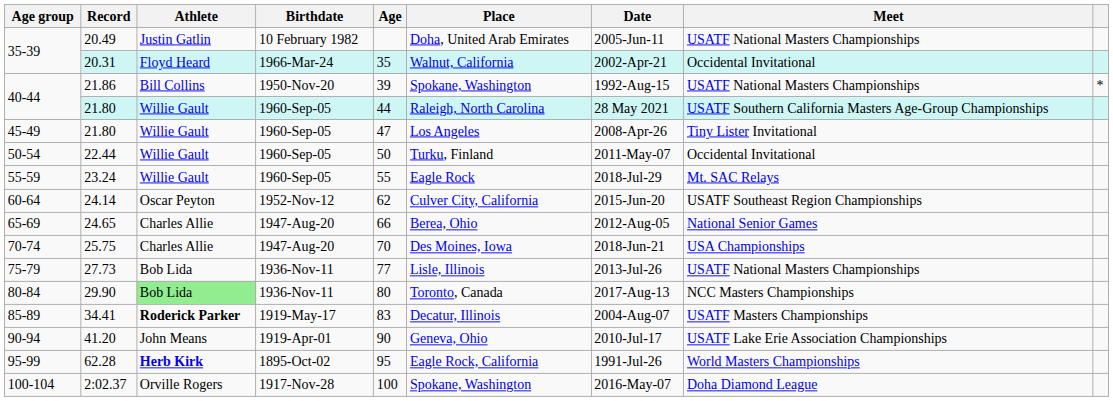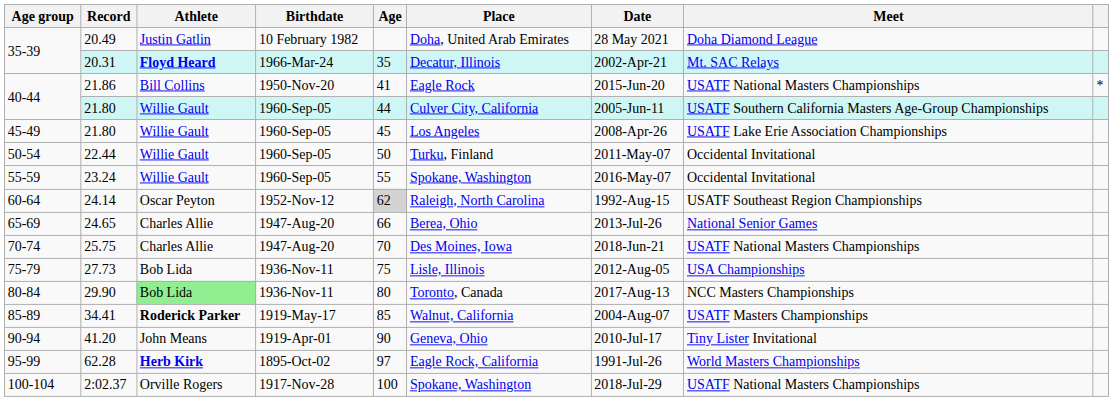 <table class="wikitable" style="font-size:95%; width: 95%">
 <tr>
 <th>Age group</th>
 <th>Record</th>
 <th>Athlete</th>
 <th>Birthdate</th>
 <th>Age</th>
 <th>Place</th>
 <th>Date</th>
 <th>Meet</th>
 <th></th>
 </tr>
 <tr>
 <td rowspan=2>35-39</td>
 <td>20.49 </td>
 <td><a href='#'>Justin Gatlin</a></td>
 <td>10 February 1982</td>
 <td></td>
 <td><a href='#'>Doha</a>, United Arab Emirates</td>
-<td>2005-Jun-11</td>
-<td><a href='#'>USATF</a> National Masters Championships</td>
+<td>28 May 2021</td>
+<td><a href='#'>Doha Diamond League</a></td>
 <td></td>
 </tr>
 <tr style="background:#cef6f5;">
 <td>20.31 </td>
-<td><a href='#'>Floyd Heard</a></td>
+<td><strong><a href='#'>Floyd Heard</a></strong></td>
 <td>1966-Mar-24</td>
 <td>35</td>
-<td><a href='#'>Walnut, California</a></td>
+<td><a href='#'>Decatur, Illinois</a></td>
 <td>2002-Apr-21</td>
-<td>Occidental Invitational</td>
+<td><a href='#'>Mt. SAC Relays</a></td>
 <td></td>
 </tr>
 <tr>
 <td rowspan=2>40-44</td>
 <td>21.86</td>
 <td><a href='#'>Bill Collins</a></td>
 <td>1950-Nov-20</td>
-<td>39</td>
-<td><a href='#'>Spokane, Washington</a></td>
-<td>1992-Aug-15</td>
+<td>41</td>
+<td><a href='#'>Eagle Rock</a></td>
+<td>2015-Jun-20</td>
 <td><a href='#'>USATF</a> National Masters Championships</td>
 <td>*</td>
 </tr>
 <tr style="background:#cef6f5;">
 <td>21.80 </td>
 <td><a href='#'>Willie Gault</a></td>
 <td>1960-Sep-05</td>
 <td>44</td>
-<td><a href='#'>Raleigh, North Carolina</a></td>
-<td>28 May 2021</td>
+<td><a href='#'>Culver City, California</a></td>
+<td>2005-Jun-11</td>
 <td><a href='#'>USATF</a> Southern California Masters Age-Group Championships</td>
 <td></td>
 </tr>
 <tr>
 <td>45-49</td>
 <td>21.80 </td>
 <td><a href='#'>Willie Gault</a></td>
 <td>1960-Sep-05</td>
-<td>47</td>
+<td>45</td>
 <td><a href='#'>Los Angeles</a></td>
 <td>2008-Apr-26</td>
-<td><a href='#'>Tiny Lister</a> Invitational</td>
+<td><a href='#'>USATF</a> Lake Erie Association Championships</td>
 <td></td>
 </tr>
 <tr>
 <td>50-54</td>
 <td>22.44 </td>
 <td><a href='#'>Willie Gault</a></td>
 <td>1960-Sep-05</td>
 <td>50</td>
 <td><a href='#'>Turku</a>, Finland</td>
 <td>2011-May-07</td>
 <td>Occidental Invitational</td>
 <td></td>
 </tr>
 <tr>
 <td>55-59</td>
 <td>23.24 </td>
 <td><a href='#'>Willie Gault</a></td>
 <td>1960-Sep-05</td>
 <td>55</td>
-<td><a href='#'>Eagle Rock</a></td>
-<td>2018-Jul-29</td>
-<td><a href='#'>Mt. SAC Relays</a></td>
+<td><a href='#'>Spokane, Washington</a></td>
+<td>2016-May-07</td>
+<td>Occidental Invitational</td>
 <td></td>
 </tr>
 <tr>
 <td>60-64</td>
 <td>24.14 </td>
 <td>Oscar Peyton</td>
 <td>1952-Nov-12</td>
-<td>62</td>
-<td><a href='#'>Culver City, California</a></td>
-<td>2015-Jun-20</td>
+<td style="background: lightgrey;">62</td>
+<td><a href='#'>Raleigh, North Carolina</a></td>
+<td>1992-Aug-15</td>
 <td>USATF Southeast Region Championships</td>
 <td></td>
 </tr>
 <tr>
 <td>65-69</td>
 <td>24.65 </td>
 <td>Charles Allie</td>
 <td>1947-Aug-20</td>
 <td>66</td>
 <td><a href='#'>Berea, Ohio</a></td>
-<td>2012-Aug-05</td>
+<td>2013-Jul-26</td>
 <td><a href='#'>National Senior Games</a></td>
 <td></td>
 </tr>
 <tr>
 <td>70-74</td>
 <td>25.75 </td>
 <td>Charles Allie</td>
 <td>1947-Aug-20</td>
 <td>70</td>
 <td><a href='#'>Des Moines, Iowa</a></td>
 <td>2018-Jun-21</td>
-<td><a href='#'>USA Championships</a></td>
+<td><a href='#'>USATF</a> National Masters Championships</td>
 <td></td>
 </tr>
 <tr>
 <td>75-79</td>
 <td>27.73 </td>
 <td>Bob Lida</td>
 <td>1936-Nov-11</td>
-<td>77</td>
+<td>75</td>
 <td><a href='#'>Lisle, Illinois</a></td>
-<td>2013-Jul-26</td>
-<td><a href='#'>USATF</a> National Masters Championships</td>
+<td>2012-Aug-05</td>
+<td><a href='#'>USA Championships</a></td>
 <td></td>
 </tr>
 <tr>
 <td>80-84</td>
 <td>29.90 </td>
 <td style="background: lightgreen;">Bob Lida</td>
 <td>1936-Nov-11</td>
 <td>80</td>
 <td><a href='#'>Toronto</a>, Canada</td>
 <td>2017-Aug-13</td>
 <td>NCC Masters Championships</td>
 <td></td>
 </tr>
 <tr>
 <td>85-89</td>
 <td>34.41 </td>
 <td><strong>Roderick Parker</strong></td>
 <td>1919-May-17</td>
-<td>83</td>
-<td><a href='#'>Decatur, Illinois</a></td>
+<td>85</td>
+<td><a href='#'>Walnut, California</a></td>
 <td>2004-Aug-07</td>
 <td><a href='#'>USATF</a> Masters Championships</td>
 <td></td>
 </tr>
 <tr>
 <td>90-94</td>
 <td>41.20</td>
 <td>John Means</td>
 <td>1919-Apr-01</td>
 <td>90</td>
 <td><a href='#'>Geneva, Ohio</a></td>
 <td>2010-Jul-17</td>
-<td><a href='#'>USATF</a> Lake Erie Association Championships</td>
+<td><a href='#'>Tiny Lister</a> Invitational</td>
 <td></td>
 </tr>
 <tr>
 <td>95-99</td>
 <td>62.28 </td>
 <td><strong><a href='#'>Herb Kirk</a></strong></td>
 <td>1895-Oct-02</td>
-<td>95</td>
+<td>97</td>
 <td><a href='#'>Eagle Rock, California</a></td>
 <td>1991-Jul-26</td>
 <td><a href='#'>World Masters Championships</a></td>
 <td></td>
 </tr>
 <tr>
 <td>100-104</td>
 <td>2:02.37 </td>
 <td>Orville Rogers</td>
 <td>1917-Nov-28</td>
 <td>100</td>
 <td><a href='#'>Spokane, Washington</a></td>
-<td>2016-May-07</td>
-<td><a href='#'>Doha Diamond League</a></td>
+<td>2018-Jul-29</td>
+<td><a href='#'>USATF</a> National Masters Championships</td>
 <td></td>
 </tr>
 </table>
